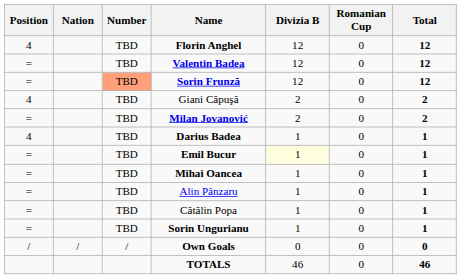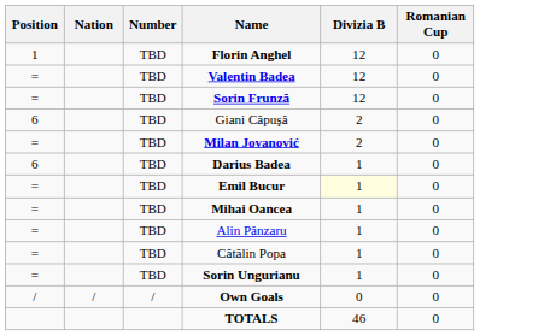 <table class="wikitable" style="font-size: 95%; text-align: center;">
 <tr>
 <th width=60>Position</th>
 <th width=60>Nation</th>
 <th width=60>Number</th>
 <th width=150>Name</th>
 <th width=80>Divizia B</th>
 <th width=80>Romanian Cup</th>
-<th width=80>Total</th>
 </tr>
 <tr>
-<td>4</td>
+<td>1</td>
 <td></td>
 <td>TBD</td>
 <td><strong>Florin Anghel</strong></td>
 <td>12</td>
 <td>0</td>
-<td><strong>12</strong></td>
 </tr>
 <tr>
 <td>=</td>
 <td></td>
 <td>TBD</td>
 <td><strong><a href='#'>Valentin Badea</a></strong></td>
 <td>12</td>
 <td>0</td>
-<td><strong>12</strong></td>
 </tr>
 <tr>
 <td>=</td>
 <td></td>
-<td style="background: lightsalmon;">TBD</td>
+<td>TBD</td>
 <td><strong><a href='#'>Sorin Frunză</a></strong></td>
 <td>12</td>
 <td>0</td>
-<td><strong>12</strong></td>
 </tr>
 <tr>
-<td>4</td>
+<td>6</td>
 <td></td>
 <td>TBD</td>
 <td>Giani Căpuşă</td>
 <td>2</td>
 <td>0</td>
-<td><strong>2</strong></td>
 </tr>
 <tr>
 <td>=</td>
 <td></td>
 <td>TBD</td>
 <td><strong><a href='#'>Milan Jovanović</a></strong></td>
 <td>2</td>
 <td>0</td>
-<td><strong>2</strong></td>
 </tr>
 <tr>
-<td>4</td>
+<td>6</td>
 <td></td>
 <td>TBD</td>
 <td><strong>Darius Badea</strong></td>
 <td>1</td>
 <td>0</td>
-<td><strong>1</strong></td>
 </tr>
 <tr>
 <td>=</td>
 <td></td>
 <td>TBD</td>
 <td><strong>Emil Bucur</strong></td>
 <td style="background: lightyellow;">1</td>
 <td>0</td>
-<td><strong>1</strong></td>
 </tr>
 <tr>
 <td>=</td>
 <td></td>
 <td>TBD</td>
 <td><strong>Mihai Oancea</strong></td>
 <td>1</td>
 <td>0</td>
-<td><strong>1</strong></td>
 </tr>
 <tr>
 <td>=</td>
 <td></td>
 <td>TBD</td>
 <td><a href='#'>Alin Pânzaru</a></td>
 <td>1</td>
 <td>0</td>
-<td><strong>1</strong></td>
 </tr>
 <tr>
 <td>=</td>
 <td></td>
 <td>TBD</td>
 <td>Cătălin Popa</td>
 <td>1</td>
 <td>0</td>
-<td><strong>1</strong></td>
 </tr>
 <tr>
 <td>=</td>
 <td></td>
 <td>TBD</td>
 <td><strong>Sorin Ungurianu</strong></td>
 <td>1</td>
 <td>0</td>
-<td><strong>1</strong></td>
 </tr>
 <tr>
 <td>/</td>
 <td>/</td>
 <td>/</td>
 <td><strong>Own Goals</strong></td>
 <td>0</td>
 <td>0</td>
-<td><strong>0</strong></td>
 </tr>
 <tr>
 <td></td>
 <td></td>
 <td></td>
 <td><strong>TOTALS</strong></td>
 <td>46</td>
 <td>0</td>
-<td><strong>46</strong></td>
 </tr>
 </table>
